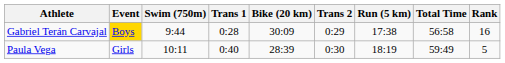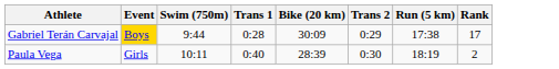 <table class="wikitable" style="font-size:90%;">
 <tr>
 <th>Athlete</th>
 <th>Event</th>
 <th>Swim (750m)</th>
 <th>Trans 1</th>
 <th>Bike (20 km)</th>
 <th>Trans 2</th>
 <th>Run (5 km)</th>
-<th>Total Time</th>
 <th>Rank</th>
 </tr>
 <tr align=center>
 <td align=left><a href='#'>Gabriel Terán Carvajal</a></td>
 <td align=left style="background: gold;"><a href='#'>Boys</a></td>
 <td>9:44</td>
 <td>0:28</td>
 <td>30:09</td>
 <td>0:29</td>
 <td>17:38</td>
-<td>56:58</td>
-<td>16</td>
+<td>17</td>
 </tr>
 <tr align=center>
 <td align=left><a href='#'>Paula Vega</a></td>
 <td align=left><a href='#'>Girls</a></td>
 <td>10:11</td>
 <td>0:40</td>
 <td>28:39</td>
 <td>0:30</td>
 <td>18:19</td>
-<td>59:49</td>
-<td>5</td>
+<td>2</td>
 </tr>
 </table>
